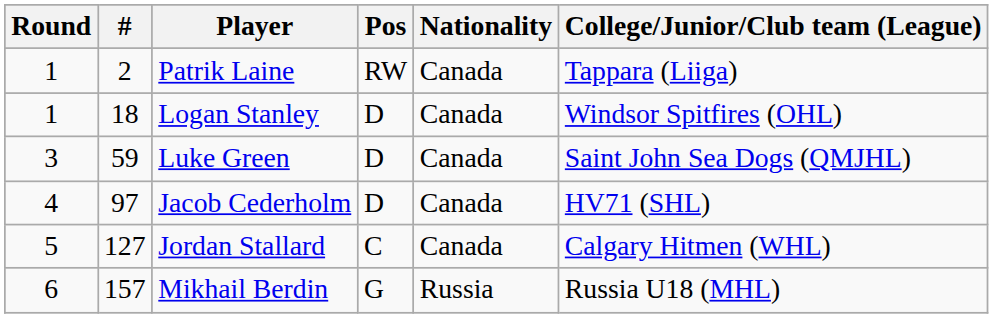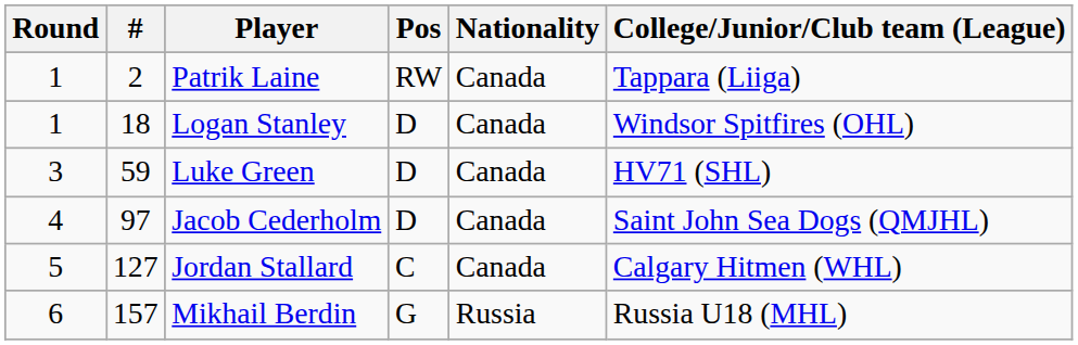 <table class="wikitable">
 <tr>
 <th>Round</th>
 <th>#</th>
 <th>Player</th>
 <th>Pos</th>
 <th>Nationality</th>
 <th>College/Junior/Club team (League)</th>
 </tr>
 <tr>
 <td style="text-align:center">1</td>
 <td style="text-align:center">2</td>
 <td><a href='#'>Patrik Laine</a></td>
 <td>RW</td>
 <td> Canada</td>
 <td><a href='#'>Tappara</a> (<a href='#'>Liiga</a>)</td>
 </tr>
 <tr>
 <td style="text-align:center">1</td>
 <td style="text-align:center">18</td>
 <td><a href='#'>Logan Stanley</a></td>
 <td>D</td>
 <td> Canada</td>
 <td><a href='#'>Windsor Spitfires</a> (<a href='#'>OHL</a>)</td>
 </tr>
 <tr>
 <td style="text-align:center">3</td>
 <td style="text-align:center">59</td>
 <td><a href='#'>Luke Green</a></td>
 <td>D</td>
 <td> Canada</td>
-<td><a href='#'>Saint John Sea Dogs</a> (<a href='#'>QMJHL</a>)</td>
+<td><a href='#'>HV71</a> (<a href='#'>SHL</a>)</td>
 </tr>
 <tr>
 <td style="text-align:center">4</td>
 <td style="text-align:center">97</td>
 <td><a href='#'>Jacob Cederholm</a></td>
 <td>D</td>
 <td> Canada</td>
-<td><a href='#'>HV71</a> (<a href='#'>SHL</a>)</td>
+<td><a href='#'>Saint John Sea Dogs</a> (<a href='#'>QMJHL</a>)</td>
 </tr>
 <tr>
 <td style="text-align:center">5</td>
 <td style="text-align:center">127</td>
 <td><a href='#'>Jordan Stallard</a></td>
 <td>C</td>
 <td> Canada</td>
 <td><a href='#'>Calgary Hitmen</a> (<a href='#'>WHL</a>)</td>
 </tr>
 <tr>
 <td style="text-align:center">6</td>
 <td style="text-align:center">157</td>
 <td><a href='#'>Mikhail Berdin</a></td>
 <td>G</td>
 <td> Russia</td>
 <td>Russia U18 (<a href='#'>MHL</a>)</td>
 </tr>
 </table>
